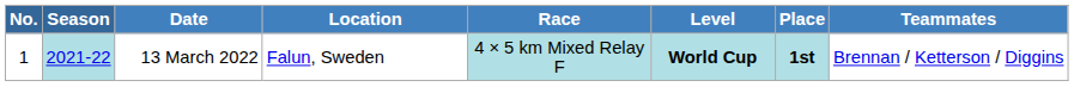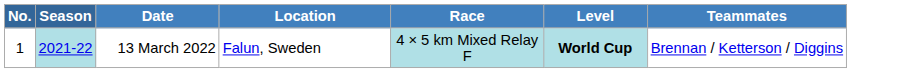 <table class="wikitable sortable" style="font-size:95%; text-align:center; border:gray solid 1px; background:#fff;">
 <tr style="background:#efefef;">
 <th style="background:#369; color:white;">No.</th>
 <th style="background:#369; color:white;">Season</th>
 <th style="background:#4180be; color:white; width:120px;">Date</th>
 <th style="background:#4180be; color:white; width:170px;">Location</th>
 <th style="background:#4180be; color:white; width:150px;">Race</th>
 <th style="background:#4180be; color:white; width:100px;">Level</th>
-<th style="background:#4180be; color:white;">Place</th>
 <th style="background:#4180be; color:white;">Teammates</th>
 </tr>
 <tr>
 <td align=center>1</td>
 <td bgcolor="#BOEOE6" rowspan="1" style="text-align:center;"><a href='#'>2021-22</a></td>
 <td style="text-align:right;">13 March 2022</td>
 <td align=left> <a href='#'>Falun</a>, Sweden</td>
 <td bgcolor="#BOEOE6">4 × 5 km Mixed Relay F</td>
 <td bgcolor="#BOEOE6"><strong>World Cup</strong></td>
-<td bgcolor="#BOEOE6"><strong>1st</strong></td>
 <td><a href='#'>Brennan</a> / <a href='#'>Ketterson</a> / <a href='#'>Diggins</a></td>
 </tr>
 </table>
